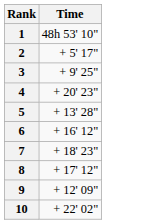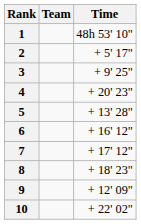 <table class="wikitable">
 <tr>
 <th scope="col">Rank</th>
+<th scope="col">Team</th>
 <th scope="col">Time</th>
 </tr>
 <tr>
 <th scope="row">1</th>
+<td> </td>
 <td align="right">48h 53' 10"</td>
 </tr>
 <tr>
 <th scope="row">2</th>
+<td> </td>
 <td align="right">+ 5' 17"</td>
 </tr>
 <tr>
 <th scope="row">3</th>
+<td> </td>
 <td align="right">+ 9' 25"</td>
 </tr>
 <tr>
 <th scope="row">4</th>
+<td> </td>
 <td align="right">+ 20' 23"</td>
 </tr>
 <tr>
 <th scope="row">5</th>
+<td> </td>
 <td align="right">+ 13' 28"</td>
 </tr>
 <tr>
 <th scope="row">6</th>
+<td> </td>
 <td align="right">+ 16' 12"</td>
 </tr>
 <tr>
 <th scope="row">7</th>
+<td> </td>
+<td align="right">+ 17' 12"</td>
+</tr>
+<tr>
+<th scope="row">8</th>
+<td> </td>
 <td align="right">+ 18' 23"</td>
 </tr>
 <tr>
-<th scope="row">8</th>
-<td align="right">+ 17' 12"</td>
-</tr>
-<tr>
 <th scope="row">9</th>
+<td> </td>
 <td align="right">+ 12' 09"</td>
 </tr>
 <tr>
 <th scope="row">10</th>
+<td> </td>
 <td align="right">+ 22' 02"</td>
 </tr>
 </table>
